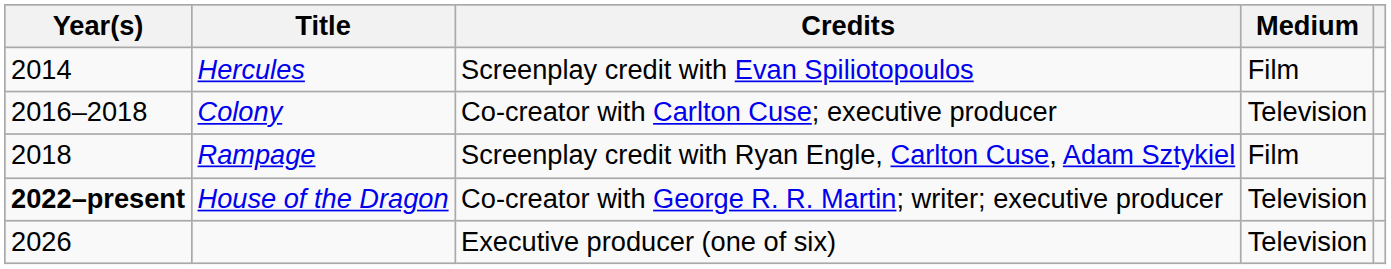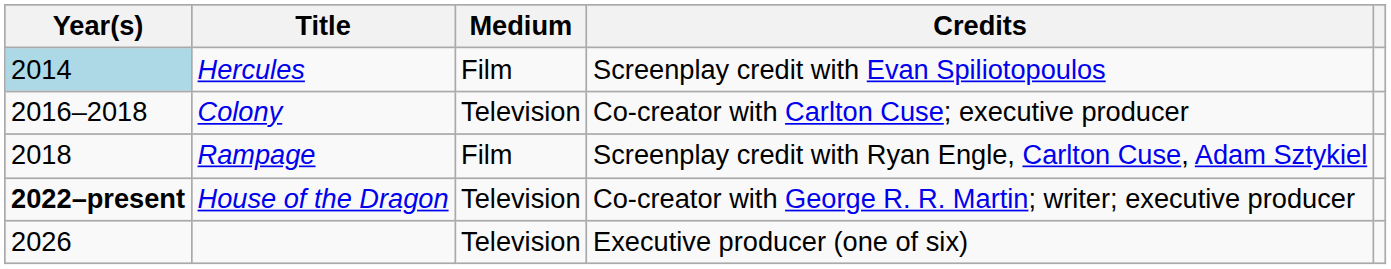 <table class="wikitable sortable">
 <tr>
 <th>Year(s)</th>
 <th>Title</th>
+<th>Medium</th>
 <th class="unsortable">Credits</th>
-<th>Medium</th>
 <th scope="col" class="unsortable"></th>
 </tr>
 <tr>
-<td>2014</td>
+<td style="background: lightblue;">2014</td>
 <td><em><a href='#'>Hercules</a></em></td>
+<td>Film</td>
 <td>Screenplay credit with <a href='#'>Evan Spiliotopoulos</a></td>
-<td>Film</td>
 <td style="text-align:center;"></td>
 </tr>
 <tr>
 <td>2016–2018</td>
 <td><em><a href='#'>Colony</a></em></td>
+<td>Television</td>
 <td>Co-creator with <a href='#'>Carlton Cuse</a>; executive producer</td>
-<td>Television</td>
 <td style="text-align:center;"></td>
 </tr>
 <tr>
 <td>2018</td>
 <td><em><a href='#'>Rampage</a></em></td>
+<td>Film</td>
 <td>Screenplay credit with Ryan Engle, <a href='#'>Carlton Cuse</a>, <a href='#'>Adam Sztykiel</a></td>
-<td>Film</td>
 <td style="text-align:center;"></td>
 </tr>
 <tr>
 <td><strong>2022–present</strong></td>
 <td><em><a href='#'>House of the Dragon</a></em></td>
+<td>Television</td>
 <td>Co-creator with <a href='#'>George R. R. Martin</a>; writer; executive producer</td>
-<td>Television</td>
 <td style="text-align:center;"></td>
 </tr>
 <tr>
 <td>2026</td>
 <td><em></em></td>
+<td>Television</td>
 <td>Executive producer (one of six)</td>
-<td>Television</td>
 <td style="text-align:center;"></td>
 </tr>
 </table>
